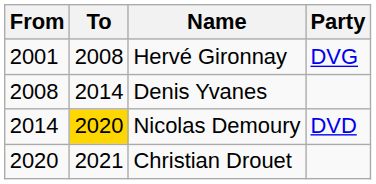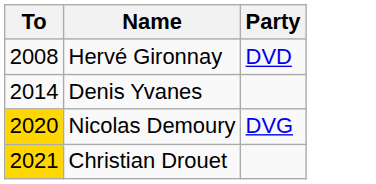 <table class="wikitable">
 <tr>
-<th>From</th>
 <th>To</th>
 <th>Name</th>
 <th>Party</th>
 </tr>
 <tr>
-<td>2001</td>
 <td>2008</td>
 <td>Hervé Gironnay</td>
-<td><a href='#'>DVG</a></td>
+<td><a href='#'>DVD</a></td>
 </tr>
 <tr>
-<td>2008</td>
 <td>2014</td>
 <td>Denis Yvanes</td>
 <td></td>
 </tr>
 <tr>
-<td>2014</td>
 <td style="background: gold;">2020</td>
 <td>Nicolas Demoury</td>
-<td><a href='#'>DVD</a></td>
+<td><a href='#'>DVG</a></td>
 </tr>
 <tr>
-<td>2020</td>
-<td>2021</td>
+<td style="background: gold;">2021</td>
 <td>Christian Drouet</td>
 <td></td>
 </tr>
 </table>
